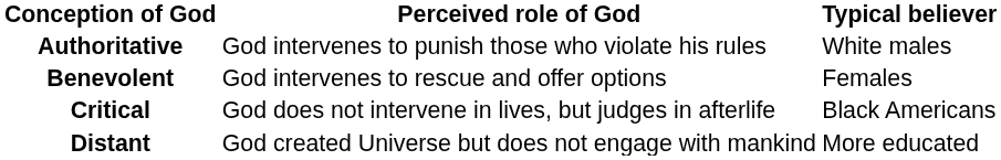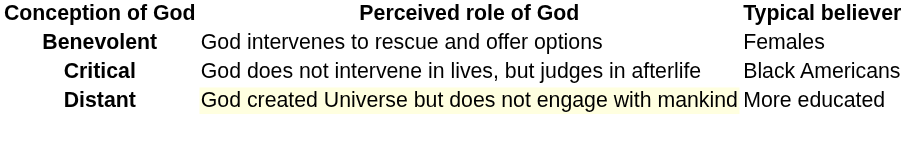 <table>
 <tr>
 <th>Conception of God</th>
 <th>Perceived role of God</th>
 <th>Typical believer</th>
-</tr>
-<tr>
-<th>Authoritative</th>
-<td>God intervenes to punish those who violate his rules</td>
-<td>White males</td>
 </tr>
 <tr>
 <th>Benevolent</th>
 <td>God intervenes to rescue and offer options</td>
 <td>Females</td>
 </tr>
 <tr>
 <th>Critical</th>
 <td>God does not intervene in lives, but judges in afterlife</td>
 <td>Black Americans</td>
 </tr>
 <tr>
 <th>Distant</th>
-<td>God created Universe but does not engage with mankind</td>
+<td style="background: lightyellow;">God created Universe but does not engage with mankind</td>
 <td>More educated</td>
 </tr>
 </table>
